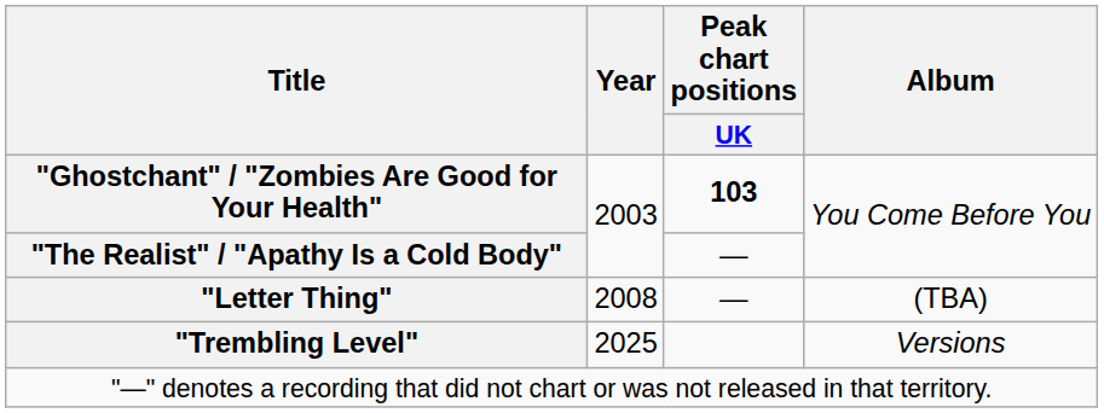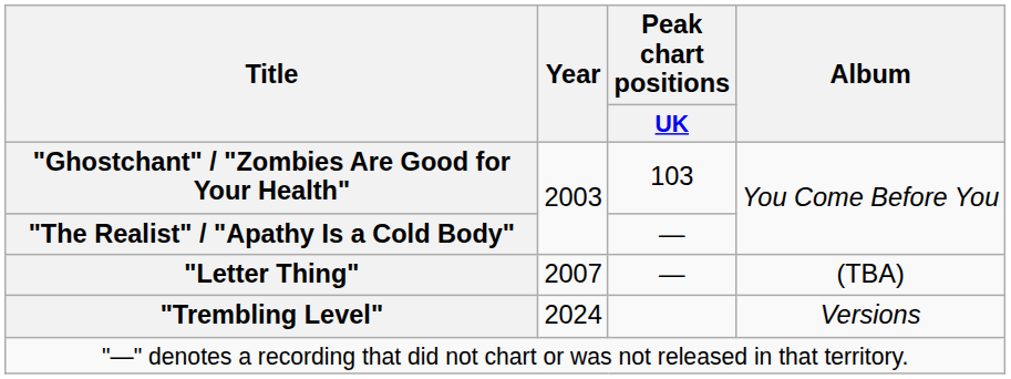 <table class="wikitable plainrowheaders" style="text-align:center;">
 <tr>
 <th scope="col" rowspan="2" style="width:20em;">Title</th>
 <th scope="col" rowspan="2">Year</th>
 <th scope="col">Peak chart positions</th>
 <th scope="col" rowspan="2">Album</th>
 </tr>
 <tr>
 <th scope="col" style="width:3em;font-size:90%;"><a href='#'>UK</a><br></th>
 </tr>
 <tr>
 <th scope="row">"Ghostchant" / "Zombies Are Good for Your Health"</th>
 <td rowspan="2">2003</td>
-<td><strong>103</strong></td>
+<td>103</td>
 <td rowspan="2"><em>You Come Before You</em></td>
 </tr>
 <tr>
 <th scope="row">"The Realist" / "Apathy Is a Cold Body"</th>
 <td>—</td>
 </tr>
 <tr>
 <th scope="row">"Letter Thing"</th>
-<td>2008</td>
+<td>2007</td>
 <td>—</td>
 <td>(TBA)</td>
 </tr>
 <tr>
 <th>"Trembling Level"</th>
-<td>2025</td>
+<td>2024</td>
 <td></td>
 <td><em>Versions</em></td>
 </tr>
 <tr>
 <td colspan="4" style="font-size:90%">"—" denotes a recording that did not chart or was not released in that territory.</td>
 </tr>
 </table>
